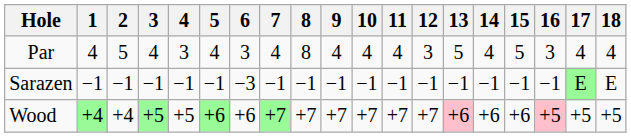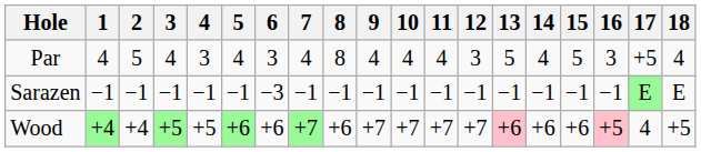 <table class="wikitable" style="text-align:center">
 <tr>
 <th>Hole</th>
 <th>1</th>
 <th>2</th>
 <th>3</th>
 <th>4</th>
 <th>5</th>
 <th>6</th>
 <th>7</th>
 <th>8</th>
 <th>9</th>
 <th>10</th>
 <th>11</th>
 <th>12</th>
 <th>13</th>
 <th>14</th>
 <th>15</th>
 <th>16</th>
 <th>17</th>
 <th>18</th>
 </tr>
 <tr>
 <td>Par</td>
 <td>4</td>
 <td>5</td>
 <td>4</td>
 <td>3</td>
 <td>4</td>
 <td>3</td>
 <td>4</td>
 <td>8</td>
 <td>4</td>
 <td>4</td>
 <td>4</td>
 <td>3</td>
 <td>5</td>
 <td>4</td>
 <td>5</td>
 <td>3</td>
-<td>4</td>
+<td>+5</td>
 <td>4</td>
 </tr>
 <tr>
 <td align=left> Sarazen</td>
 <td>−1</td>
 <td>−1</td>
 <td>−1</td>
 <td>−1</td>
 <td>−1</td>
 <td>−3</td>
 <td>−1</td>
 <td>−1</td>
 <td>−1</td>
 <td>−1</td>
 <td>−1</td>
 <td>−1</td>
 <td>−1</td>
 <td>−1</td>
 <td>−1</td>
 <td>−1</td>
 <td style="background: PaleGreen;">E</td>
 <td>E</td>
 </tr>
 <tr>
 <td align=left> Wood</td>
 <td style="background: PaleGreen;">+4</td>
 <td>+4</td>
 <td style="background: PaleGreen;">+5</td>
 <td>+5</td>
 <td style="background: PaleGreen;">+6</td>
 <td>+6</td>
 <td style="background: PaleGreen;">+7</td>
-<td>+7</td>
+<td>+6</td>
 <td>+7</td>
 <td>+7</td>
 <td>+7</td>
 <td>+7</td>
 <td style="background: Pink;">+6</td>
 <td>+6</td>
 <td>+6</td>
 <td style="background: Pink;">+5</td>
-<td>+5</td>
+<td>4</td>
 <td>+5</td>
 </tr>
 </table>
